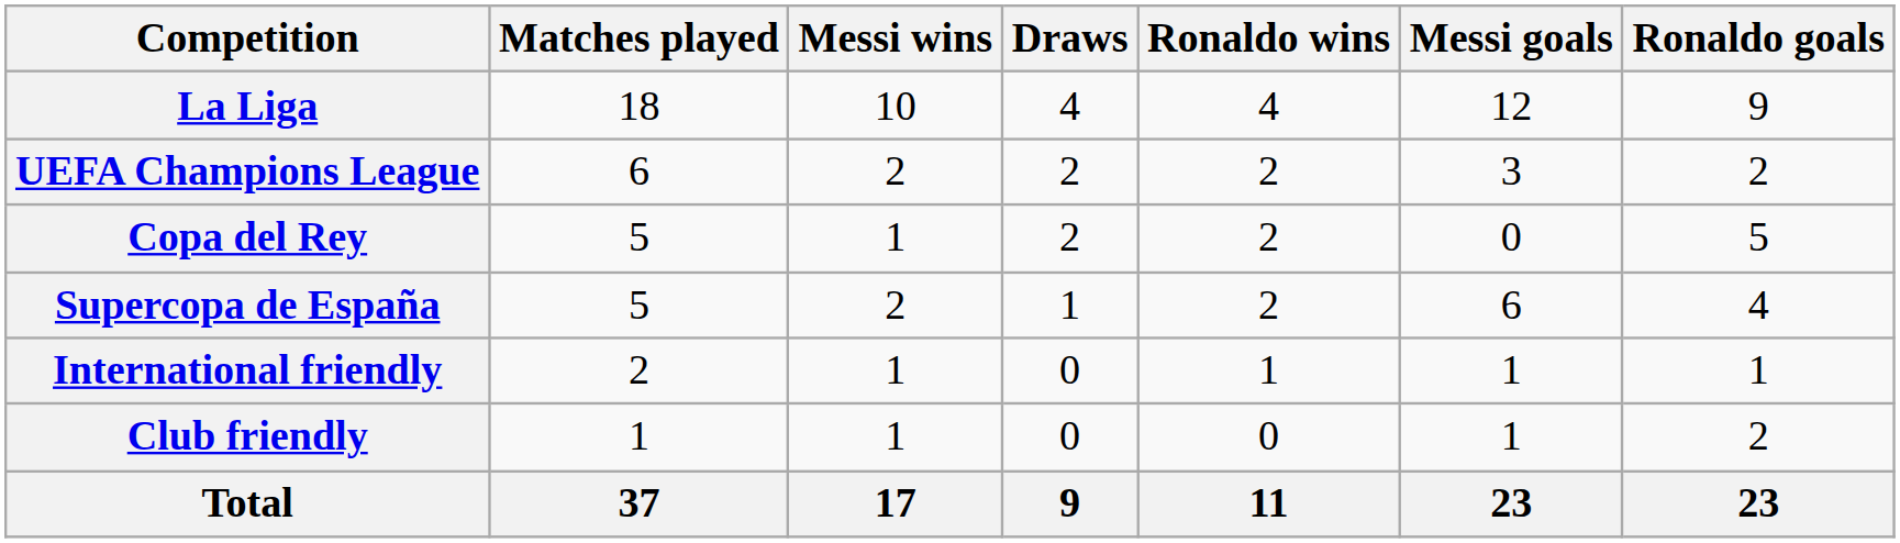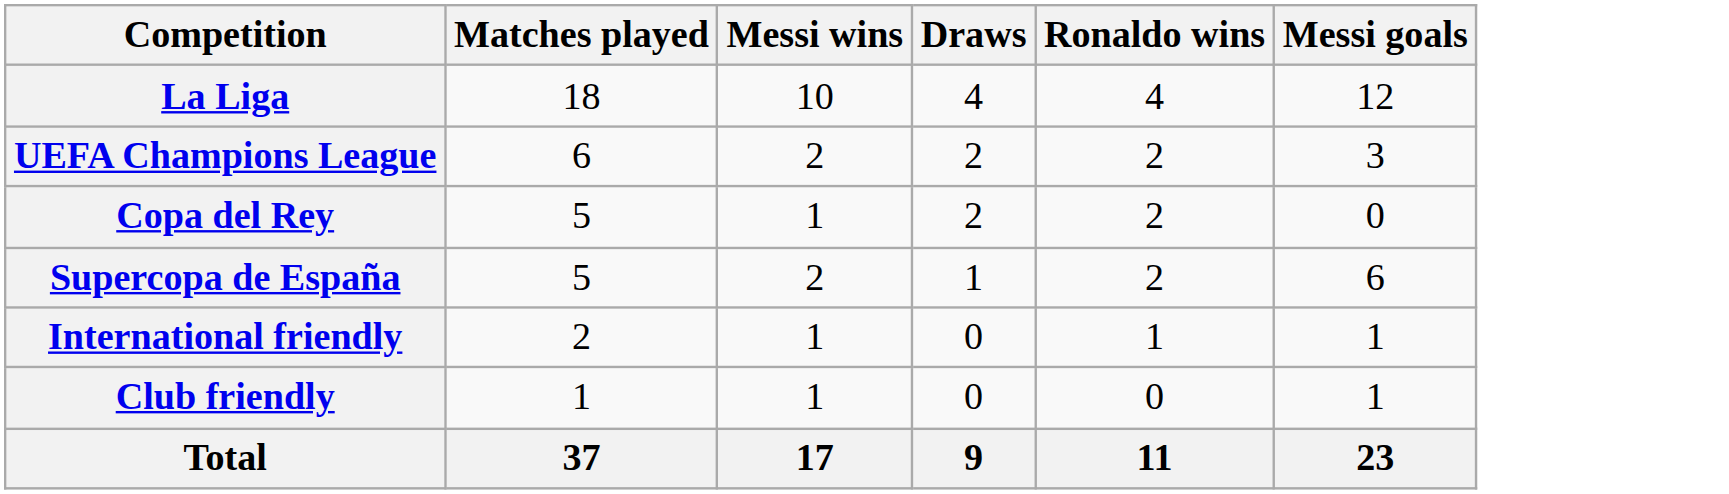 <table class="wikitable" style="text-align:center;">
 <tr>
 <th>Competition</th>
 <th>Matches played</th>
 <th>Messi wins</th>
 <th>Draws</th>
 <th>Ronaldo wins</th>
 <th>Messi goals</th>
-<th>Ronaldo goals</th>
 </tr>
 <tr>
 <th><a href='#'>La Liga</a></th>
 <td>18</td>
 <td>10</td>
 <td>4</td>
 <td>4</td>
 <td>12</td>
-<td>9</td>
 </tr>
 <tr>
 <th><a href='#'>UEFA Champions League</a></th>
 <td>6</td>
 <td>2</td>
 <td>2</td>
 <td>2</td>
 <td>3</td>
-<td>2</td>
 </tr>
 <tr>
 <th><a href='#'>Copa del Rey</a></th>
 <td>5</td>
 <td>1</td>
 <td>2</td>
 <td>2</td>
 <td>0</td>
-<td>5</td>
 </tr>
 <tr>
 <th><a href='#'>Supercopa de España</a></th>
 <td>5</td>
 <td>2</td>
 <td>1</td>
 <td>2</td>
 <td>6</td>
-<td>4</td>
 </tr>
 <tr>
 <th><a href='#'>International friendly</a></th>
 <td>2</td>
 <td>1</td>
 <td>0</td>
-<td>1</td>
 <td>1</td>
 <td>1</td>
 </tr>
 <tr>
 <th><a href='#'>Club friendly</a></th>
 <td>1</td>
 <td>1</td>
 <td>0</td>
 <td>0</td>
 <td>1</td>
-<td>2</td>
 </tr>
 <tr>
 <th nowrap>Total</th>
 <th>37</th>
 <th>17</th>
 <th>9</th>
 <th>11</th>
 <th>23</th>
-<th>23</th>
 </tr>
 </table>
